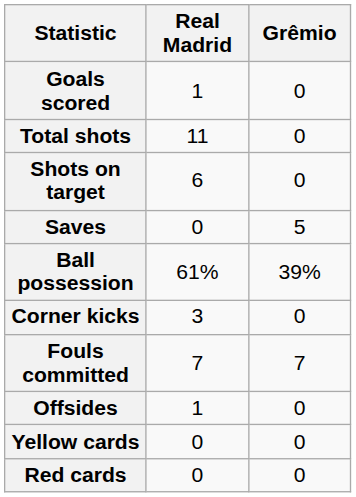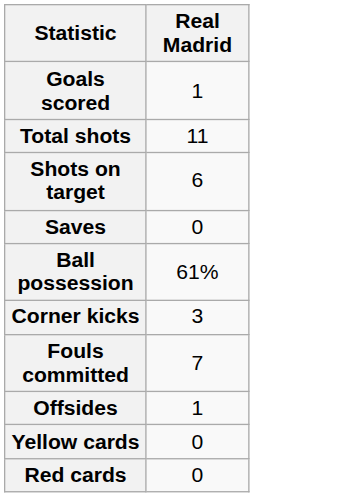 <table class="wikitable plainrowheaders" style="text-align:center">
 <tr>
 <th scope="col" style="width:100px">Statistic</th>
 <th scope="col" style="width:70px">Real Madrid</th>
-<th scope="col" style="width:70px">Grêmio</th>
 </tr>
 <tr>
 <th scope=row>Goals scored</th>
 <td>1</td>
-<td>0</td>
 </tr>
 <tr>
 <th scope=row>Total shots</th>
 <td>11</td>
-<td>0</td>
 </tr>
 <tr>
 <th scope=row>Shots on target</th>
 <td>6</td>
-<td>0</td>
 </tr>
 <tr>
 <th scope=row>Saves</th>
 <td>0</td>
-<td>5</td>
 </tr>
 <tr>
 <th scope=row>Ball possession</th>
 <td>61%</td>
-<td>39%</td>
 </tr>
 <tr>
 <th scope=row>Corner kicks</th>
 <td>3</td>
-<td>0</td>
 </tr>
 <tr>
 <th scope=row>Fouls committed</th>
-<td>7</td>
 <td>7</td>
 </tr>
 <tr>
 <th scope=row>Offsides</th>
 <td>1</td>
-<td>0</td>
 </tr>
 <tr>
 <th scope=row>Yellow cards</th>
-<td>0</td>
 <td>0</td>
 </tr>
 <tr>
 <th scope=row>Red cards</th>
 <td>0</td>
-<td>0</td>
 </tr>
 </table>
